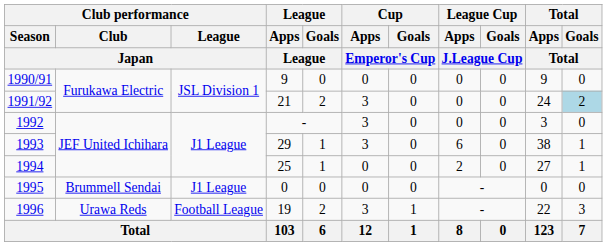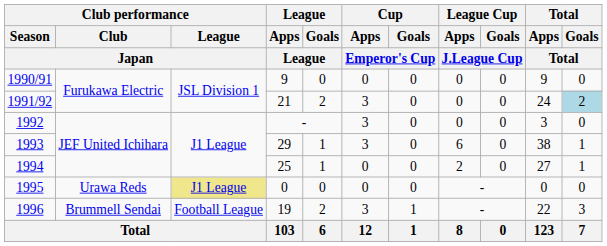 <table class="wikitable" style="text-align:center;">
 <tr>
 <th colspan=3>Club performance</th>
 <th colspan=2>League</th>
 <th colspan=2>Cup</th>
 <th colspan=2>League Cup</th>
 <th colspan=2>Total</th>
 </tr>
 <tr>
 <th>Season</th>
 <th>Club</th>
 <th>League</th>
 <th>Apps</th>
 <th>Goals</th>
 <th>Apps</th>
 <th>Goals</th>
 <th>Apps</th>
 <th>Goals</th>
 <th>Apps</th>
 <th>Goals</th>
 </tr>
 <tr>
 <th colspan=3>Japan</th>
 <th colspan=2>League</th>
 <th colspan=2><a href='#'>Emperor's Cup</a></th>
 <th colspan=2><a href='#'>J.League Cup</a></th>
 <th colspan=2>Total</th>
 </tr>
 <tr>
 <td><a href='#'>1990/91</a></td>
 <td rowspan="2"><a href='#'>Furukawa Electric</a></td>
 <td rowspan="2"><a href='#'>JSL Division 1</a></td>
 <td>9</td>
 <td>0</td>
 <td>0</td>
 <td>0</td>
 <td>0</td>
 <td>0</td>
 <td>9</td>
 <td>0</td>
 </tr>
 <tr>
 <td><a href='#'>1991/92</a></td>
 <td>21</td>
 <td>2</td>
 <td>3</td>
 <td>0</td>
 <td>0</td>
 <td>0</td>
 <td>24</td>
 <td style="background: lightblue;">2</td>
 </tr>
 <tr>
 <td><a href='#'>1992</a></td>
 <td rowspan="3"><a href='#'>JEF United Ichihara</a></td>
 <td rowspan="3"><a href='#'>J1 League</a></td>
 <td colspan="2">-</td>
 <td>3</td>
 <td>0</td>
 <td>0</td>
 <td>0</td>
 <td>3</td>
 <td>0</td>
 </tr>
 <tr>
 <td><a href='#'>1993</a></td>
 <td>29</td>
 <td>1</td>
 <td>3</td>
 <td>0</td>
 <td>6</td>
 <td>0</td>
 <td>38</td>
 <td>1</td>
 </tr>
 <tr>
 <td><a href='#'>1994</a></td>
 <td>25</td>
 <td>1</td>
 <td>0</td>
 <td>0</td>
 <td>2</td>
 <td>0</td>
 <td>27</td>
 <td>1</td>
 </tr>
 <tr>
 <td><a href='#'>1995</a></td>
-<td><a href='#'>Brummell Sendai</a></td>
-<td><a href='#'>J1 League</a></td>
+<td><a href='#'>Urawa Reds</a></td>
+<td style="background: khaki;"><a href='#'>J1 League</a></td>
 <td>0</td>
 <td>0</td>
 <td>0</td>
 <td>0</td>
 <td colspan="2">-</td>
 <td>0</td>
 <td>0</td>
 </tr>
 <tr>
 <td><a href='#'>1996</a></td>
-<td><a href='#'>Urawa Reds</a></td>
+<td><a href='#'>Brummell Sendai</a></td>
 <td><a href='#'>Football League</a></td>
 <td>19</td>
 <td>2</td>
 <td>3</td>
 <td>1</td>
 <td colspan="2">-</td>
 <td>22</td>
 <td>3</td>
 </tr>
 <tr>
 <th colspan=3>Total</th>
 <th>103</th>
 <th>6</th>
 <th>12</th>
 <th>1</th>
 <th>8</th>
 <th>0</th>
 <th>123</th>
 <th>7</th>
 </tr>
 </table>
